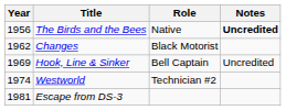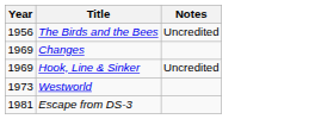 <table class="wikitable sortable">
 <tr>
 <th>Year</th>
 <th>Title</th>
-<th>Role</th>
 <th class="unsortable">Notes</th>
 </tr>
 <tr>
 <td>1956</td>
 <td><em><a href='#'>The Birds and the Bees</a></em></td>
-<td>Native</td>
-<td><strong>Uncredited</strong></td>
+<td>Uncredited</td>
 </tr>
 <tr>
-<td>1962</td>
+<td>1969</td>
 <td><em><a href='#'>Changes</a></em></td>
-<td>Black Motorist</td>
 <td></td>
 </tr>
 <tr>
 <td>1969</td>
 <td><em><a href='#'>Hook, Line & Sinker</a></em></td>
-<td>Bell Captain</td>
 <td>Uncredited</td>
 </tr>
 <tr>
-<td>1974</td>
+<td>1973</td>
 <td><em><a href='#'>Westworld</a></em></td>
-<td>Technician #2</td>
 <td></td>
 </tr>
 <tr>
 <td>1981</td>
 <td><em>Escape from DS-3</em></td>
 <td></td>
-<td></td>
 </tr>
 </table>
